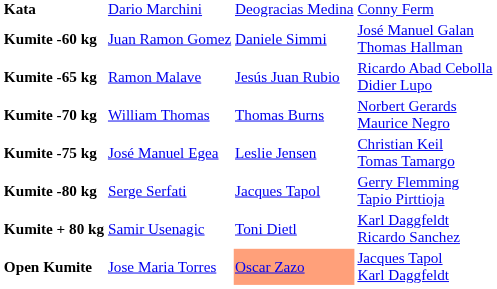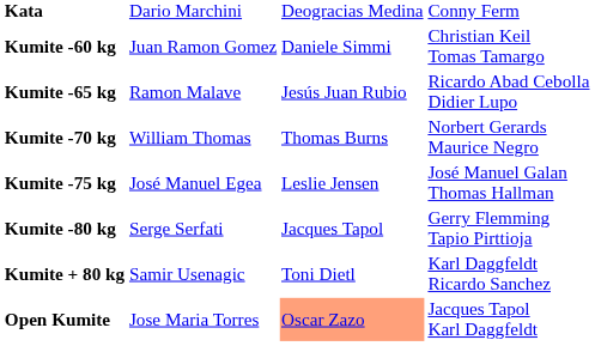 <table>
 <tr>
 <td><strong>Kata</strong></td>
 <td> <a href='#'>Dario Marchini</a></td>
 <td> <a href='#'>Deogracias Medina</a></td>
 <td> <a href='#'>Conny Ferm</a></td>
 </tr>
 <tr>
 <td><strong>Kumite -60 kg</strong></td>
 <td> <a href='#'>Juan Ramon Gomez</a></td>
 <td> <a href='#'>Daniele Simmi</a></td>
-<td> <a href='#'>José Manuel Galan</a> <br>  <a href='#'>Thomas Hallman</a></td>
+<td> <a href='#'>Christian Keil</a> <br>  <a href='#'>Tomas Tamargo</a></td>
 </tr>
 <tr>
 <td><strong>Kumite -65 kg</strong></td>
 <td> <a href='#'>Ramon Malave</a></td>
 <td> <a href='#'>Jesús Juan Rubio</a></td>
 <td> <a href='#'>Ricardo Abad Cebolla</a> <br>  <a href='#'>Didier Lupo</a></td>
 </tr>
 <tr>
 <td><strong>Kumite -70 kg</strong></td>
 <td> <a href='#'>William Thomas</a></td>
 <td> <a href='#'>Thomas Burns</a></td>
 <td> <a href='#'>Norbert Gerards</a> <br>  <a href='#'>Maurice Negro</a></td>
 </tr>
 <tr>
 <td><strong>Kumite -75 kg</strong></td>
 <td> <a href='#'>José Manuel Egea</a></td>
 <td> <a href='#'>Leslie Jensen</a></td>
-<td> <a href='#'>Christian Keil</a> <br>  <a href='#'>Tomas Tamargo</a></td>
+<td> <a href='#'>José Manuel Galan</a> <br>  <a href='#'>Thomas Hallman</a></td>
 </tr>
 <tr>
 <td><strong>Kumite -80 kg</strong></td>
 <td> <a href='#'>Serge Serfati</a></td>
 <td> <a href='#'>Jacques Tapol</a></td>
 <td> <a href='#'>Gerry Flemming</a> <br>  <a href='#'>Tapio Pirttioja</a></td>
 </tr>
 <tr>
 <td><strong>Kumite + 80 kg</strong></td>
 <td> <a href='#'>Samir Usenagic</a></td>
 <td> <a href='#'>Toni Dietl</a></td>
 <td> <a href='#'>Karl Daggfeldt</a> <br>  <a href='#'>Ricardo Sanchez</a></td>
 </tr>
 <tr>
 <td><strong>Open Kumite</strong></td>
 <td> <a href='#'>Jose Maria Torres</a></td>
 <td style="background: lightsalmon;"> <a href='#'>Oscar Zazo</a></td>
 <td> <a href='#'>Jacques Tapol</a> <br>  <a href='#'>Karl Daggfeldt</a></td>
 </tr>
 </table>
